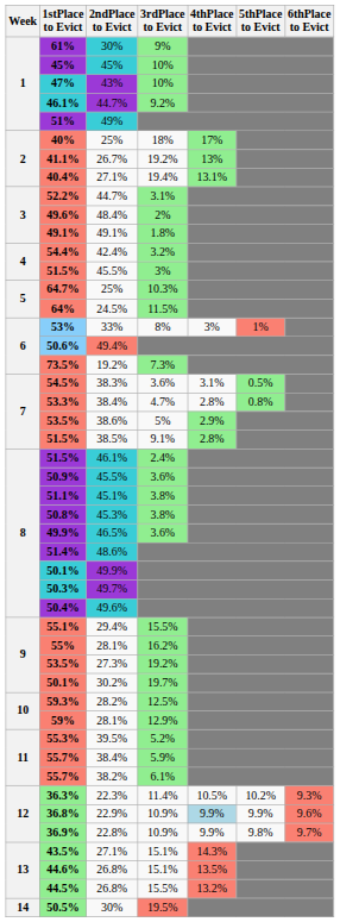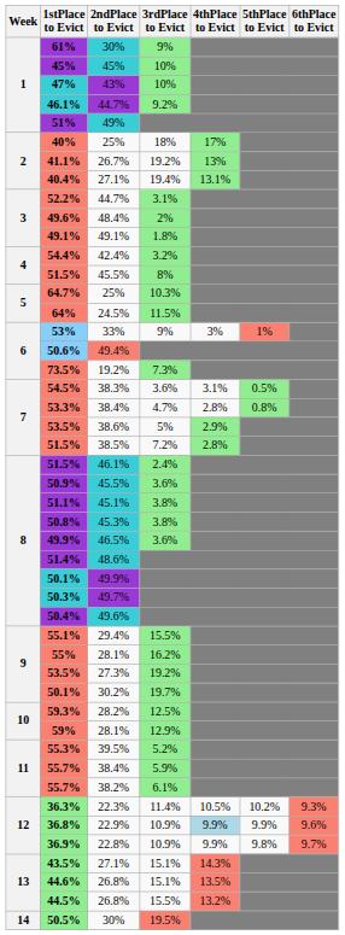 <table class="wikitable" style="margin:1em auto; text-align:center">
 <tr>
 <th>Week</th>
 <th>1stPlace<br>to Evict</th>
 <th>2ndPlace<br>to Evict</th>
 <th>3rdPlace<br>to Evict</th>
 <th>4thPlace<br>to Evict</th>
 <th>5thPlace<br>to Evict</th>
 <th>6thPlace<br>to Evict</th>
 </tr>
 <tr>
 <th rowspan=5>1</th>
 <td bgcolor="#9b39d7"><strong>61%</strong></td>
 <td bgcolor="#39cdd7">30%</td>
 <td bgcolor="lightgreen">9%</td>
 <td bgcolor="grey" colspan=3></td>
 </tr>
 <tr>
 <td bgcolor="#9b39d7"><strong>45%</strong></td>
 <td bgcolor="#39cdd7">45%</td>
 <td bgcolor="lightgreen">10%</td>
 <td bgcolor="grey" colspan=3></td>
 </tr>
 <tr>
 <td bgcolor="#39cdd7"><strong>47%</strong></td>
 <td bgcolor="#9b39d7">43%</td>
 <td bgcolor="lightgreen">10%</td>
 <td bgcolor="grey" colspan=3></td>
 </tr>
 <tr>
 <td bgcolor="#39cdd7"><strong>46.1%</strong></td>
 <td bgcolor="#9b39d7">44.7%</td>
 <td bgcolor="lightgreen">9.2%</td>
 <td bgcolor="grey" colspan=3></td>
 </tr>
 <tr>
 <td bgcolor="#9b39d7"><strong>51%</strong></td>
 <td bgcolor="#39cdd7">49%</td>
 <td bgcolor="grey" colspan=4></td>
 </tr>
 <tr>
 <th rowspan=3>2</th>
 <td bgcolor="#fa8072"><strong>40%</strong></td>
 <td>25%</td>
 <td>18%</td>
 <td bgcolor="lightgreen">17%</td>
 <td bgcolor="grey" colspan=2></td>
 </tr>
 <tr>
 <td bgcolor="#fa8072"><strong>41.1%</strong></td>
 <td>26.7%</td>
 <td>19.2%</td>
 <td bgcolor="lightgreen">13%</td>
 <td bgcolor="grey" colspan=2></td>
 </tr>
 <tr>
 <td bgcolor="#fa8072"><strong>40.4%</strong></td>
 <td>27.1%</td>
 <td>19.4%</td>
 <td bgcolor="lightgreen">13.1%</td>
 <td bgcolor="grey" colspan=2></td>
 </tr>
 <tr>
 <th rowspan=3>3</th>
 <td bgcolor="#fa8072"><strong>52.2%</strong></td>
 <td>44.7%</td>
 <td bgcolor="lightgreen">3.1%</td>
 <td bgcolor="grey" colspan=3></td>
 </tr>
 <tr>
 <td bgcolor="#fa8072"><strong>49.6%</strong></td>
 <td>48.4%</td>
 <td bgcolor="lightgreen">2%</td>
 <td bgcolor="grey" colspan=3></td>
 </tr>
 <tr>
 <td bgcolor="#fa8072"><strong>49.1%</strong></td>
 <td>49.1%</td>
 <td bgcolor="lightgreen">1.8%</td>
 <td bgcolor="grey" colspan=3></td>
 </tr>
 <tr>
 <th rowspan=2>4</th>
 <td bgcolor="#fa8072"><strong>54.4%</strong></td>
 <td>42.4%</td>
 <td bgcolor="lightgreen">3.2%</td>
 <td bgcolor="grey" colspan=3></td>
 </tr>
 <tr>
 <td bgcolor="#fa8072"><strong>51.5%</strong></td>
 <td>45.5%</td>
-<td bgcolor="lightgreen">3%</td>
+<td bgcolor="lightgreen">8%</td>
 <td bgcolor="grey" colspan=3></td>
 </tr>
 <tr>
 <th rowspan=2>5</th>
 <td bgcolor="#fa8072"><strong>64.7%</strong></td>
 <td>25%</td>
 <td bgcolor="lightgreen">10.3%</td>
 <td bgcolor="grey" colspan=3></td>
 </tr>
 <tr>
 <td bgcolor="#fa8072"><strong>64%</strong></td>
 <td>24.5%</td>
 <td bgcolor="lightgreen">11.5%</td>
 <td bgcolor="grey" colspan=3></td>
 </tr>
 <tr>
 <th rowspan=3>6</th>
 <td bgcolor="#87CEFA"><strong>53%</strong></td>
 <td>33%</td>
-<td>8%</td>
+<td>9%</td>
 <td>3%</td>
 <td bgcolor="#fa8072">1%</td>
 <td bgcolor="grey" colspan=1></td>
 </tr>
 <tr>
 <td bgcolor="#87CEFA"><strong>50.6%</strong></td>
 <td bgcolor="#fa8072">49.4%</td>
 <td bgcolor="grey" colspan=4></td>
 </tr>
 <tr>
 <td bgcolor="#fa8072"><strong>73.5%</strong></td>
 <td>19.2%</td>
 <td bgcolor="lightgreen">7.3%</td>
 <td bgcolor="grey" colspan=3></td>
 </tr>
 <tr>
 <th rowspan=4>7</th>
 <td bgcolor="#fa8072"><strong>54.5%</strong></td>
 <td>38.3%</td>
 <td>3.6%</td>
 <td>3.1%</td>
 <td bgcolor="lightgreen">0.5%</td>
 <td bgcolor="grey" colspan=1></td>
 </tr>
 <tr>
 <td bgcolor="#fa8072"><strong>53.3%</strong></td>
 <td>38.4%</td>
 <td>4.7%</td>
 <td>2.8%</td>
 <td bgcolor="lightgreen">0.8%</td>
 <td bgcolor="grey" colspan=1></td>
 </tr>
 <tr>
 <td bgcolor="#fa8072"><strong>53.5%</strong></td>
 <td>38.6%</td>
 <td>5%</td>
 <td bgcolor="lightgreen">2.9%</td>
 <td bgcolor="grey" colspan=2></td>
 </tr>
 <tr>
 <td bgcolor="#fa8072"><strong>51.5%</strong></td>
 <td>38.5%</td>
-<td>9.1%</td>
+<td>7.2%</td>
 <td bgcolor="lightgreen">2.8%</td>
 <td bgcolor="grey" colspan=2></td>
 </tr>
 <tr>
 <th rowspan=9>8</th>
 <td bgcolor="#9b39d7"><strong>51.5%</strong></td>
 <td bgcolor="#39cdd7">46.1%</td>
 <td bgcolor="lightgreen">2.4%</td>
 <td bgcolor="grey" colspan=3></td>
 </tr>
 <tr>
 <td bgcolor="#9b39d7"><strong>50.9%</strong></td>
 <td bgcolor="#39cdd7">45.5%</td>
 <td bgcolor="lightgreen">3.6%</td>
 <td bgcolor="grey" colspan=3></td>
 </tr>
 <tr>
 <td bgcolor="#9b39d7"><strong>51.1%</strong></td>
 <td bgcolor="#39cdd7">45.1%</td>
 <td bgcolor="lightgreen">3.8%</td>
 <td bgcolor="grey" colspan=3></td>
 </tr>
 <tr>
 <td bgcolor="#9b39d7"><strong>50.8%</strong></td>
 <td bgcolor="#39cdd7">45.3%</td>
 <td bgcolor="lightgreen">3.8%</td>
 <td bgcolor="grey" colspan=3></td>
 </tr>
 <tr>
 <td bgcolor="#9b39d7"><strong>49.9%</strong></td>
 <td bgcolor="#39cdd7">46.5%</td>
 <td bgcolor="lightgreen">3.6%</td>
 <td bgcolor="grey" colspan=3></td>
 </tr>
 <tr>
 <td bgcolor="#9b39d7"><strong>51.4%</strong></td>
 <td bgcolor="#39cdd7">48.6%</td>
 <td bgcolor="grey" colspan=4></td>
 </tr>
 <tr>
 <td bgcolor="#39cdd7"><strong>50.1%</strong></td>
 <td bgcolor="#9b39d7">49.9%</td>
 <td bgcolor="grey" colspan=4></td>
 </tr>
 <tr>
 <td bgcolor="#39cdd7"><strong>50.3%</strong></td>
 <td bgcolor="#9b39d7">49.7%</td>
 <td bgcolor="grey" colspan=4></td>
 </tr>
 <tr>
 <td bgcolor="#9b39d7"><strong>50.4%</strong></td>
 <td bgcolor="#39cdd7">49.6%</td>
 <td bgcolor="grey" colspan=4></td>
 </tr>
 <tr>
 <th rowspan=4>9</th>
 <td bgcolor="#fa8072"><strong>55.1%</strong></td>
 <td>29.4%</td>
 <td bgcolor="lightgreen">15.5%</td>
 <td bgcolor="grey" colspan=3></td>
 </tr>
 <tr>
 <td bgcolor="#fa8072"><strong>55%</strong></td>
 <td>28.1%</td>
 <td bgcolor="lightgreen">16.2%</td>
 <td bgcolor="grey" colspan=3></td>
 </tr>
 <tr>
 <td bgcolor="#fa8072"><strong>53.5%</strong></td>
 <td>27.3%</td>
 <td bgcolor="lightgreen">19.2%</td>
 <td bgcolor="grey" colspan=3></td>
 </tr>
 <tr>
 <td bgcolor="#fa8072"><strong>50.1%</strong></td>
 <td>30.2%</td>
 <td bgcolor="lightgreen">19.7%</td>
 <td bgcolor="grey" colspan=3></td>
 </tr>
 <tr>
 <th rowspan=2>10</th>
 <td bgcolor="#fa8072"><strong>59.3%</strong></td>
 <td>28.2%</td>
 <td bgcolor="lightgreen">12.5%</td>
 <td bgcolor="grey" colspan=3></td>
 </tr>
 <tr>
 <td bgcolor="#fa8072"><strong>59%</strong></td>
 <td>28.1%</td>
 <td bgcolor="lightgreen">12.9%</td>
 <td bgcolor="grey" colspan=3></td>
 </tr>
 <tr>
 <th rowspan=3>11</th>
 <td bgcolor="#fa8072"><strong>55.3%</strong></td>
 <td>39.5%</td>
 <td bgcolor="lightgreen">5.2%</td>
 <td bgcolor="grey" colspan=3></td>
 </tr>
 <tr>
 <td bgcolor="#fa8072"><strong>55.7%</strong></td>
 <td>38.4%</td>
 <td bgcolor="lightgreen">5.9%</td>
 <td bgcolor="grey" colspan=3></td>
 </tr>
 <tr>
 <td bgcolor="#fa8072"><strong>55.7%</strong></td>
 <td>38.2%</td>
 <td bgcolor="lightgreen">6.1%</td>
 <td bgcolor="grey" colspan=3></td>
 </tr>
 <tr>
 <th rowspan=3>12</th>
 <td bgcolor="lightgreen"><strong>36.3%</strong></td>
 <td>22.3%</td>
 <td>11.4%</td>
 <td>10.5%</td>
 <td>10.2%</td>
 <td bgcolor="#fa8072">9.3%</td>
 </tr>
 <tr>
 <td bgcolor="lightgreen"><strong>36.8%</strong></td>
 <td>22.9%</td>
 <td>10.9%</td>
 <td style="background: lightblue;">9.9%</td>
 <td>9.9%</td>
 <td bgcolor="#fa8072">9.6%</td>
 </tr>
 <tr>
 <td bgcolor="lightgreen"><strong>36.9%</strong></td>
 <td>22.8%</td>
 <td>10.9%</td>
 <td>9.9%</td>
 <td>9.8%</td>
 <td bgcolor="#fa8072">9.7%</td>
 </tr>
 <tr>
 <th rowspan=3>13</th>
 <td bgcolor="lightgreen"><strong>43.5%</strong></td>
 <td>27.1%</td>
 <td>15.1%</td>
 <td bgcolor="#fa8072">14.3%</td>
 <td bgcolor="grey" colspan=2></td>
 </tr>
 <tr>
 <td bgcolor="lightgreen"><strong>44.6%</strong></td>
 <td>26.8%</td>
 <td>15.1%</td>
 <td bgcolor="#fa8072">13.5%</td>
 <td bgcolor="grey" colspan=2></td>
 </tr>
 <tr>
 <td bgcolor="lightgreen"><strong>44.5%</strong></td>
 <td>26.8%</td>
 <td>15.5%</td>
 <td bgcolor="#fa8072">13.2%</td>
 <td bgcolor="grey" colspan=2></td>
 </tr>
 <tr>
 <th>14</th>
 <td bgcolor="lightgreen"><strong>50.5%</strong></td>
 <td>30%</td>
 <td bgcolor="fa8072">19.5%</td>
 <td bgcolor="grey" colspan=3></td>
 </tr>
 </table>
